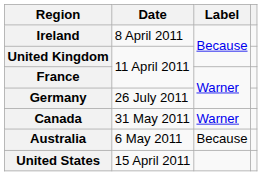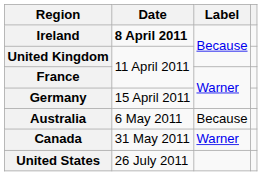 <table class="wikitable plainrowheaders">
 <tr>
 <th scope="col">Region</th>
 <th scope="col">Date</th>
 <th scope="col">Label</th>
 <th scope="col"></th>
 </tr>
 <tr>
 <th scope="row">Ireland</th>
-<td>8 April 2011</td>
+<td><strong>8 April 2011</strong></td>
 <td rowspan="2"><a href='#'>Because</a></td>
 <td align="center"></td>
 </tr>
 <tr>
 <th scope="row">United Kingdom</th>
 <td rowspan="2">11 April 2011</td>
 <td align="center"></td>
 </tr>
 <tr>
 <th scope="row">France</th>
 <td rowspan="2"><a href='#'>Warner</a></td>
 <td align="center"></td>
 </tr>
 <tr>
 <th scope="row">Germany</th>
-<td>26 July 2011</td>
+<td>15 April 2011</td>
+<td align="center"></td>
+</tr>
+<tr>
+<th scope="row">Australia</th>
+<td>6 May 2011</td>
+<td>Because</td>
 <td align="center"></td>
 </tr>
 <tr>
 <th scope="row">Canada</th>
 <td>31 May 2011</td>
 <td><a href='#'>Warner</a></td>
 <td align="center"></td>
 </tr>
 <tr>
-<th scope="row">Australia</th>
-<td>6 May 2011</td>
-<td>Because</td>
-<td align="center"></td>
-</tr>
-<tr>
 <th scope="row">United States</th>
-<td>15 April 2011</td>
+<td>26 July 2011</td>
 <td></td>
 <td align="center"></td>
 </tr>
 </table>
